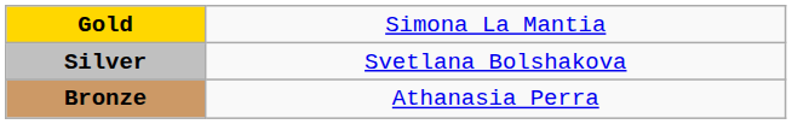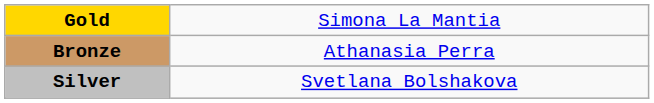 <table class="wikitable" style="text-align:center; " width="35%">
 <tr>
 <td bgcolor="gold"><strong>Gold</strong></td>
 <td><a href='#'>Simona La Mantia</a><br>  <small><em></em></small></td>
 </tr>
 <tr>
+<td bgcolor="CC9966"><strong>Bronze</strong></td>
+<td><a href='#'>Athanasia Perra</a><br>  <small><em></em></small></td>
+</tr>
+<tr>
 <td bgcolor="silver"><strong>Silver</strong></td>
 <td><a href='#'>Svetlana Bolshakova</a><br>  <small><em></em></small></td>
 </tr>
-<tr>
-<td bgcolor="CC9966"><strong>Bronze</strong></td>
-<td><a href='#'>Athanasia Perra</a><br>  <small><em></em></small></td>
-</tr>
 </table>
